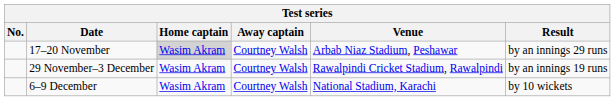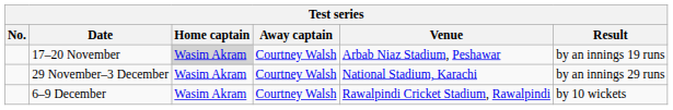 <table class="wikitable">
 <tr>
 <th colspan="9">Test series</th>
 </tr>
 <tr>
 <th>No.</th>
 <th>Date</th>
 <th>Home captain</th>
 <th>Away captain</th>
 <th>Venue</th>
 <th>Result</th>
 </tr>
 <tr>
 <td></td>
 <td>17–20 November</td>
 <td style="background: lightgrey;"><a href='#'>Wasim Akram</a></td>
 <td><a href='#'>Courtney Walsh</a></td>
 <td><a href='#'>Arbab Niaz Stadium</a>, <a href='#'>Peshawar</a></td>
-<td> by an innings 29 runs</td>
+<td> by an innings 19 runs</td>
 </tr>
 <tr>
 <td></td>
 <td>29 November–3 December</td>
 <td><a href='#'>Wasim Akram</a></td>
 <td><a href='#'>Courtney Walsh</a></td>
-<td><a href='#'>Rawalpindi Cricket Stadium</a>, <a href='#'>Rawalpindi</a></td>
-<td> by an innings 19 runs</td>
+<td><a href='#'>National Stadium, Karachi</a></td>
+<td> by an innings 29 runs</td>
 </tr>
 <tr>
 <td></td>
 <td>6–9 December</td>
 <td><a href='#'>Wasim Akram</a></td>
 <td><a href='#'>Courtney Walsh</a></td>
-<td><a href='#'>National Stadium, Karachi</a></td>
+<td><a href='#'>Rawalpindi Cricket Stadium</a>, <a href='#'>Rawalpindi</a></td>
 <td> by 10 wickets</td>
 </tr>
 </table>
